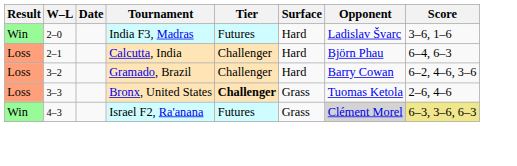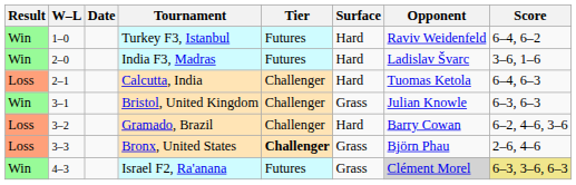 <table class="sortable wikitable">
 <tr>
 <th>Result</th>
 <th class="unsortable">W–L</th>
 <th>Date</th>
 <th>Tournament</th>
 <th>Tier</th>
 <th>Surface</th>
 <th>Opponent</th>
 <th class="unsortable">Score</th>
+</tr>
+<tr>
+<td bgcolor=98FB98>Win</td>
+<td><small>1–0</small></td>
+<td></td>
+<td style="background:#cffcff;">Turkey F3, <a href='#'>Istanbul</a></td>
+<td style="background:#cffcff;">Futures</td>
+<td>Hard</td>
+<td> <a href='#'>Raviv Weidenfeld</a></td>
+<td>6–4, 6–2</td>
 </tr>
 <tr>
 <td bgcolor=98FB98>Win</td>
 <td><small>2–0</small></td>
 <td></td>
 <td style="background:#cffcff;">India F3, <a href='#'>Madras</a></td>
 <td style="background:#cffcff;">Futures</td>
 <td>Hard</td>
 <td> <a href='#'>Ladislav Švarc</a></td>
 <td>3–6, 1–6</td>
 </tr>
 <tr>
 <td bgcolor=FFA07A>Loss</td>
 <td><small>2–1</small></td>
 <td></td>
 <td style="background:moccasin;"><a href='#'>Calcutta</a>, India</td>
 <td style="background:moccasin;">Challenger</td>
 <td>Hard</td>
-<td> <a href='#'>Björn Phau</a></td>
+<td> <a href='#'>Tuomas Ketola</a></td>
 <td>6–4, 6–3</td>
+</tr>
+<tr>
+<td bgcolor=98FB98>Win</td>
+<td><small>3–1</small></td>
+<td></td>
+<td style="background:moccasin;"><a href='#'>Bristol</a>, United Kingdom</td>
+<td style="background:moccasin;">Challenger</td>
+<td>Grass</td>
+<td> <a href='#'>Julian Knowle</a></td>
+<td>6–3, 6–3</td>
 </tr>
 <tr>
 <td bgcolor=FFA07A>Loss</td>
 <td><small>3–2</small></td>
 <td></td>
 <td style="background:moccasin;"><a href='#'>Gramado</a>, Brazil</td>
 <td style="background:moccasin;">Challenger</td>
 <td>Hard</td>
 <td> <a href='#'>Barry Cowan</a></td>
 <td>6–2, 4–6, 3–6</td>
 </tr>
 <tr>
 <td bgcolor=FFA07A>Loss</td>
 <td><small>3–3</small></td>
 <td></td>
 <td style="background:moccasin;"><a href='#'>Bronx</a>, United States</td>
 <td style="background:moccasin;"><strong>Challenger</strong></td>
 <td>Grass</td>
-<td> <a href='#'>Tuomas Ketola</a></td>
+<td> <a href='#'>Björn Phau</a></td>
 <td>2–6, 4–6</td>
 </tr>
 <tr>
 <td bgcolor=98FB98>Win</td>
 <td><small>4–3</small></td>
 <td></td>
 <td style="background:#cffcff;">Israel F2, <a href='#'>Ra'anana</a></td>
 <td style="background:#cffcff;">Futures</td>
 <td>Grass</td>
 <td style="background: lightgrey;"> <a href='#'>Clément Morel</a></td>
 <td style="background: khaki;">6–3, 3–6, 6–3</td>
 </tr>
 </table>
